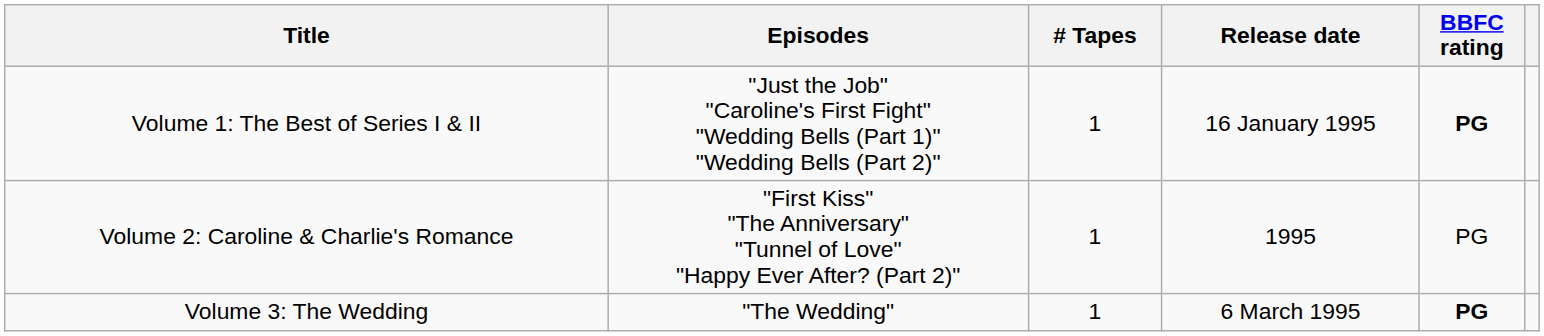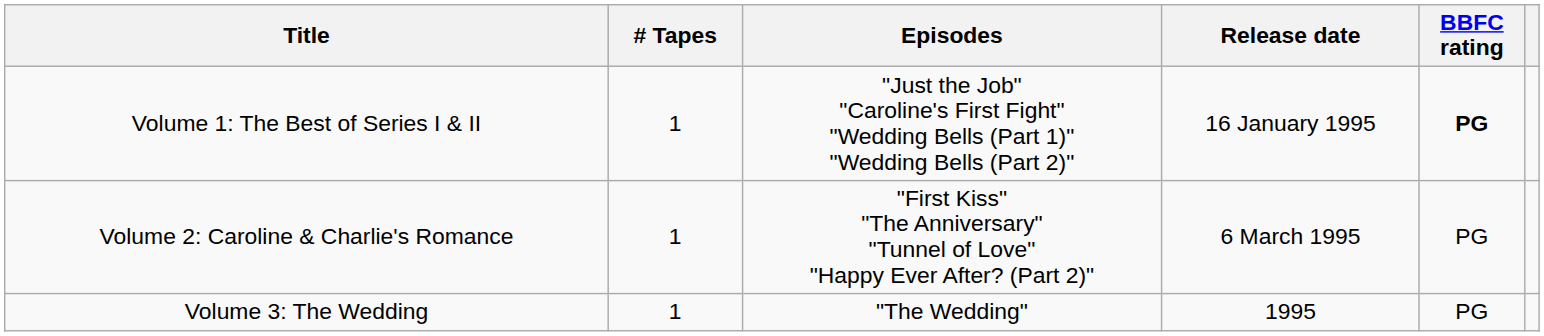 <table class="wikitable"  style="width:85%; text-align:center;">
 <tr>
 <th>Title</th>
+<th># Tapes</th>
 <th>Episodes</th>
-<th># Tapes</th>
 <th>Release date</th>
 <th><a href='#'>BBFC</a><br>rating</th>
 <th></th>
 </tr>
 <tr>
 <td>Volume 1: The Best of Series I & II</td>
+<td>1</td>
 <td>"Just the Job" <br> "Caroline's First Fight" <br> "Wedding Bells (Part 1)" <br> "Wedding Bells (Part 2)"</td>
-<td>1</td>
 <td>16 January 1995</td>
 <td><strong>PG</strong></td>
 <td></td>
 </tr>
 <tr>
 <td>Volume 2: Caroline & Charlie's Romance</td>
+<td>1</td>
 <td>"First Kiss" <br> "The Anniversary" <br> "Tunnel of Love" <br> "Happy Ever After? (Part 2)"</td>
-<td>1</td>
-<td>1995</td>
+<td>6 March 1995</td>
 <td>PG</td>
 <td></td>
 </tr>
 <tr>
 <td>Volume 3: The Wedding</td>
+<td>1</td>
 <td>"The Wedding"</td>
-<td>1</td>
-<td>6 March 1995</td>
-<td><strong>PG</strong></td>
+<td>1995</td>
+<td>PG</td>
 <td></td>
 </tr>
 </table>
